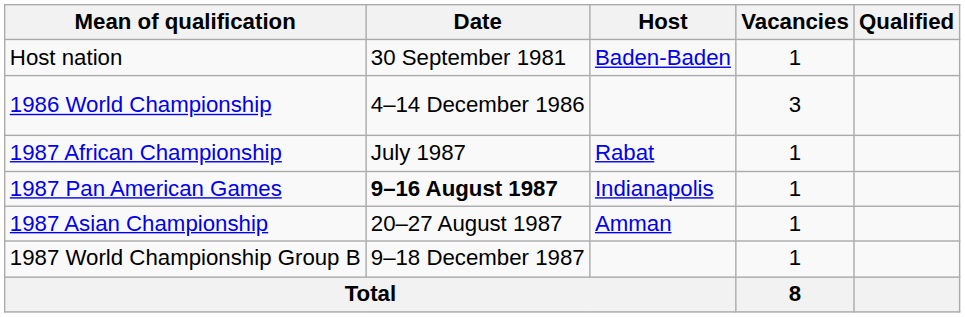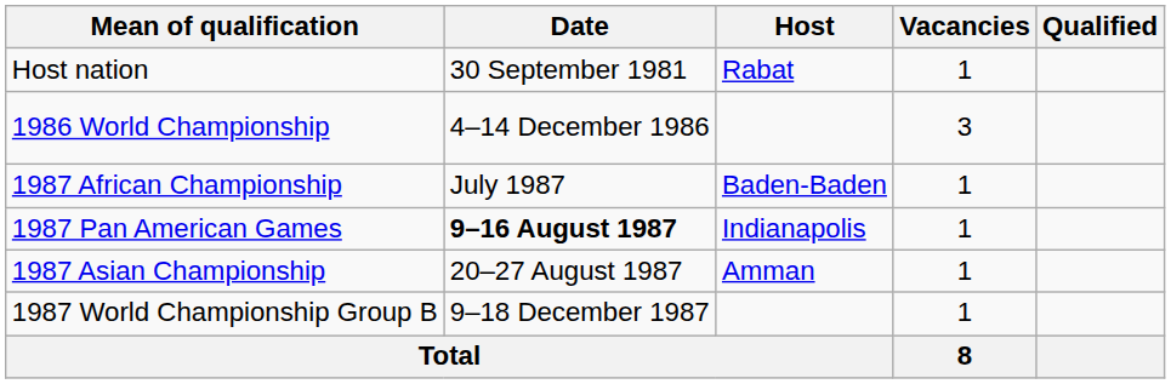 <table class="wikitable">
 <tr>
 <th>Mean of qualification</th>
 <th>Date</th>
 <th>Host</th>
 <th>Vacancies</th>
 <th>Qualified</th>
 </tr>
 <tr>
 <td>Host nation</td>
 <td>30 September 1981</td>
-<td> <a href='#'>Baden-Baden</a></td>
+<td> <a href='#'>Rabat</a></td>
 <td align=center>1</td>
 <td></td>
 </tr>
 <tr>
 <td><a href='#'>1986 World Championship</a></td>
 <td>4–14 December 1986</td>
 <td></td>
 <td align=center>3</td>
 <td><br><br></td>
 </tr>
 <tr>
 <td><a href='#'>1987 African Championship</a></td>
 <td>July 1987</td>
-<td> <a href='#'>Rabat</a></td>
+<td> <a href='#'>Baden-Baden</a></td>
 <td align=center>1</td>
 <td></td>
 </tr>
 <tr>
 <td><a href='#'>1987 Pan American Games</a></td>
 <td><strong>9–16 August 1987</strong></td>
 <td> <a href='#'>Indianapolis</a></td>
 <td align=center>1</td>
 <td></td>
 </tr>
 <tr>
 <td><a href='#'>1987 Asian Championship</a></td>
 <td>20–27 August 1987</td>
 <td> <a href='#'>Amman</a></td>
 <td align=center>1</td>
 <td></td>
 </tr>
 <tr>
 <td>1987 World Championship Group B</td>
 <td>9–18 December 1987</td>
 <td></td>
 <td align=center>1</td>
 <td></td>
 </tr>
 <tr>
 <th colspan=3>Total</th>
 <th>8</th>
 <th></th>
 </tr>
 </table>
